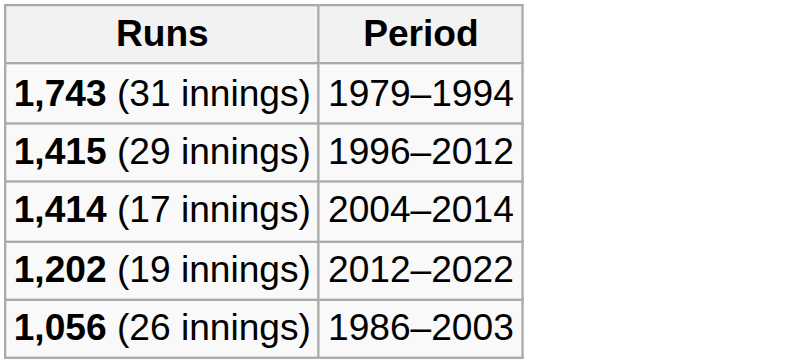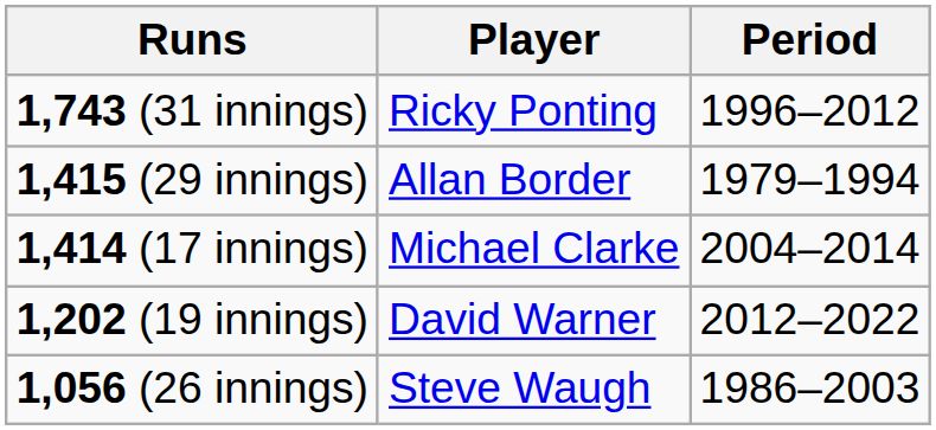 <table class="wikitable">
 <tr>
 <th>Runs</th>
+<th>Player</th>
 <th>Period</th>
 </tr>
 <tr>
 <td><strong>1,743</strong> (31 innings)</td>
+<td> <a href='#'>Ricky Ponting</a></td>
+<td>1996–2012</td>
+</tr>
+<tr>
+<td><strong>1,415</strong> (29 innings)</td>
+<td> <a href='#'>Allan Border</a></td>
 <td>1979–1994</td>
 </tr>
 <tr>
-<td><strong>1,415</strong> (29 innings)</td>
-<td>1996–2012</td>
-</tr>
-<tr>
 <td><strong>1,414</strong> (17 innings)</td>
+<td> <a href='#'>Michael Clarke</a></td>
 <td>2004–2014</td>
 </tr>
 <tr>
 <td><strong>1,202</strong> (19 innings)</td>
+<td> <a href='#'>David Warner</a></td>
 <td>2012–2022</td>
 </tr>
 <tr>
 <td><strong>1,056</strong> (26 innings)</td>
+<td> <a href='#'>Steve Waugh</a></td>
 <td>1986–2003</td>
 </tr>
 </table>
